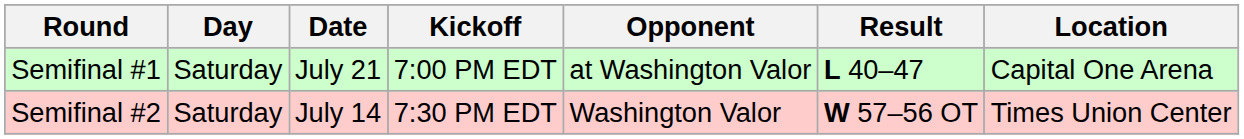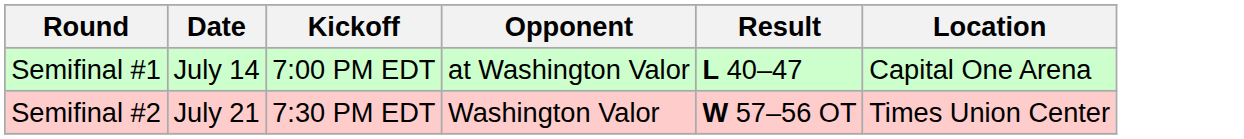 <table class="wikitable" style="font-size: 95%;">
 <tr>
 <th>Round</th>
-<th>Day</th>
 <th>Date</th>
 <th>Kickoff</th>
 <th>Opponent</th>
 <th>Result</th>
 <th>Location</th>
 </tr>
 <tr bgcolor=#ccffcc>
 <td>Semifinal #1</td>
-<td>Saturday</td>
-<td>July 21</td>
+<td>July 14</td>
 <td>7:00 PM EDT</td>
 <td>at Washington Valor</td>
 <td><strong>L</strong> 40–47</td>
 <td>Capital One Arena</td>
 </tr>
 <tr bgcolor=#ffcccc>
 <td>Semifinal #2</td>
-<td>Saturday</td>
-<td>July 14</td>
+<td>July 21</td>
 <td>7:30 PM EDT</td>
 <td>Washington Valor</td>
 <td><strong>W</strong> 57–56 OT</td>
 <td>Times Union Center</td>
 </tr>
 </table>
